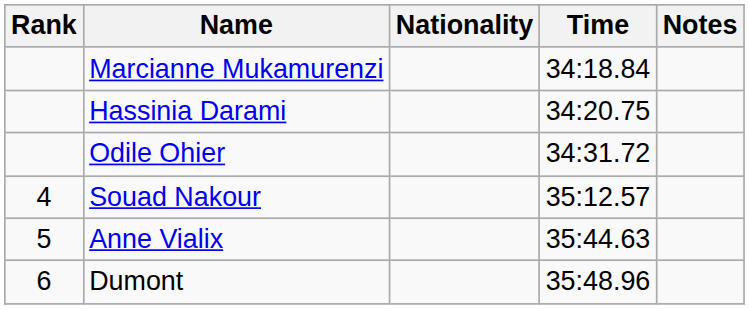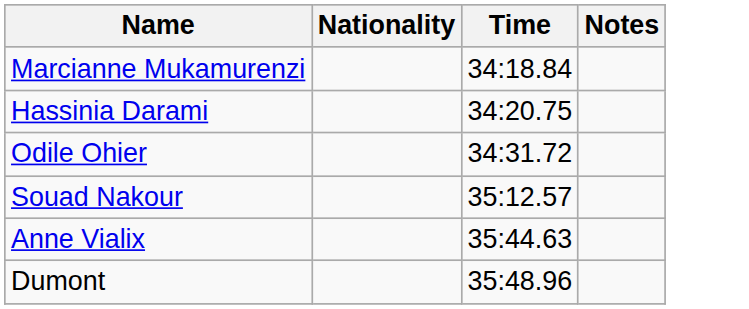 <table class="wikitable sortable" style="text-align:center">
 <tr>
-<th>Rank</th>
 <th>Name</th>
 <th>Nationality</th>
 <th>Time</th>
 <th>Notes</th>
 </tr>
 <tr>
-<td></td>
 <td align=left><a href='#'>Marcianne Mukamurenzi</a></td>
 <td align=left></td>
 <td>34:18.84</td>
 <td></td>
 </tr>
 <tr>
-<td></td>
 <td align=left><a href='#'>Hassinia Darami</a></td>
 <td align=left></td>
 <td>34:20.75</td>
 <td></td>
 </tr>
 <tr>
-<td></td>
 <td align=left><a href='#'>Odile Ohier</a></td>
 <td align=left></td>
 <td>34:31.72</td>
 <td></td>
 </tr>
 <tr>
-<td>4</td>
 <td align=left><a href='#'>Souad Nakour</a></td>
 <td align=left></td>
 <td>35:12.57</td>
 <td></td>
 </tr>
 <tr>
-<td>5</td>
 <td align=left><a href='#'>Anne Vialix</a></td>
 <td align=left></td>
 <td>35:44.63</td>
 <td></td>
 </tr>
 <tr>
-<td>6</td>
 <td align=left>Dumont</td>
 <td align=left></td>
 <td>35:48.96</td>
 <td></td>
 </tr>
 </table>
